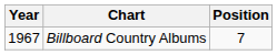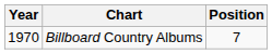 <table class="wikitable">
 <tr>
 <th>Year</th>
 <th>Chart</th>
 <th>Position</th>
 </tr>
 <tr>
-<td>1967</td>
+<td>1970</td>
 <td><em>Billboard</em> Country Albums</td>
 <td align="center">7</td>
 </tr>
 </table>
